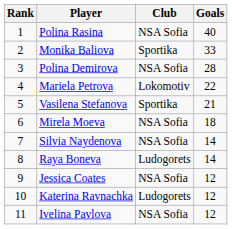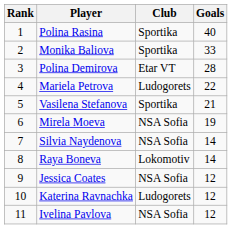 <table class="wikitable" style="text-align:center">
 <tr>
 <th>Rank</th>
 <th>Player</th>
 <th>Club</th>
 <th>Goals</th>
 </tr>
 <tr>
 <td rowspan=1>1</td>
 <td align="left"> <a href='#'>Polina Rasina</a></td>
-<td align="left">NSA Sofia</td>
+<td align="left">Sportika</td>
 <td rowspan=1>40</td>
 </tr>
 <tr>
 <td rowspan=1>2</td>
 <td align="left"> <a href='#'>Monika Baliova</a></td>
 <td align="left">Sportika</td>
 <td rowspan=1>33</td>
 </tr>
 <tr>
 <td rowspan=1>3</td>
 <td align="left"> <a href='#'>Polina Demirova</a></td>
-<td align="left">NSA Sofia</td>
+<td align="left">Etar VT</td>
 <td rowspan=1>28</td>
 </tr>
 <tr>
 <td rowspan=1>4</td>
 <td align="left"> <a href='#'>Mariela Petrova</a></td>
-<td align="left">Lokomotiv</td>
+<td align="left">Ludogorets</td>
 <td rowspan=1>22</td>
 </tr>
 <tr>
 <td rowspan=1>5</td>
 <td align="left"> <a href='#'>Vasilena Stefanova</a></td>
 <td align="left">Sportika</td>
 <td rowspan=1>21</td>
 </tr>
 <tr>
 <td rowspan=1>6</td>
 <td align="left"> <a href='#'>Mirela Moeva</a></td>
 <td align="left">NSA Sofia</td>
-<td rowspan=1>18</td>
+<td rowspan=1>19</td>
 </tr>
 <tr>
 <td rowspan=1>7</td>
 <td align="left"> <a href='#'>Silvia Naydenova</a></td>
 <td align="left">NSA Sofia</td>
 <td rowspan=1>14</td>
 </tr>
 <tr>
 <td rowspan=1>8</td>
 <td align="left"> <a href='#'>Raya Boneva</a></td>
-<td align="left">Ludogorets</td>
+<td align="left">Lokomotiv</td>
 <td rowspan=1>14</td>
 </tr>
 <tr>
 <td rowspan=1>9</td>
 <td align="left"> <a href='#'>Jessica Coates</a></td>
 <td align="left">NSA Sofia</td>
 <td rowspan=1>12</td>
 </tr>
 <tr>
 <td rowspan=1>10</td>
 <td align="left"> <a href='#'>Katerina Ravnachka</a></td>
 <td align="left">Ludogorets</td>
 <td rowspan=1>12</td>
 </tr>
 <tr>
 <td rowspan=1>11</td>
 <td align="left"> <a href='#'>Ivelina Pavlova</a></td>
 <td align="left">NSA Sofia</td>
 <td rowspan=1>12</td>
 </tr>
 </table>
